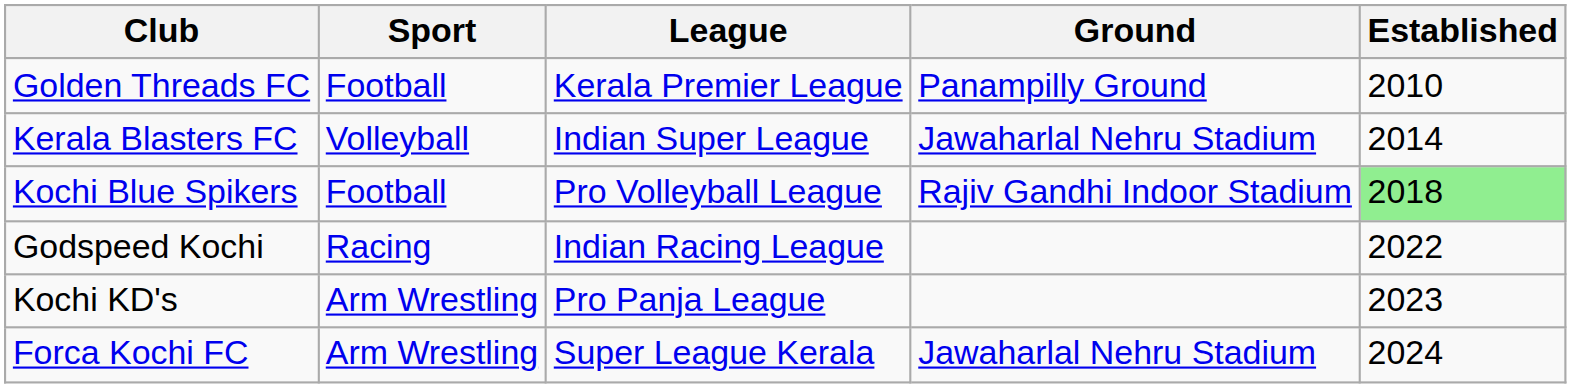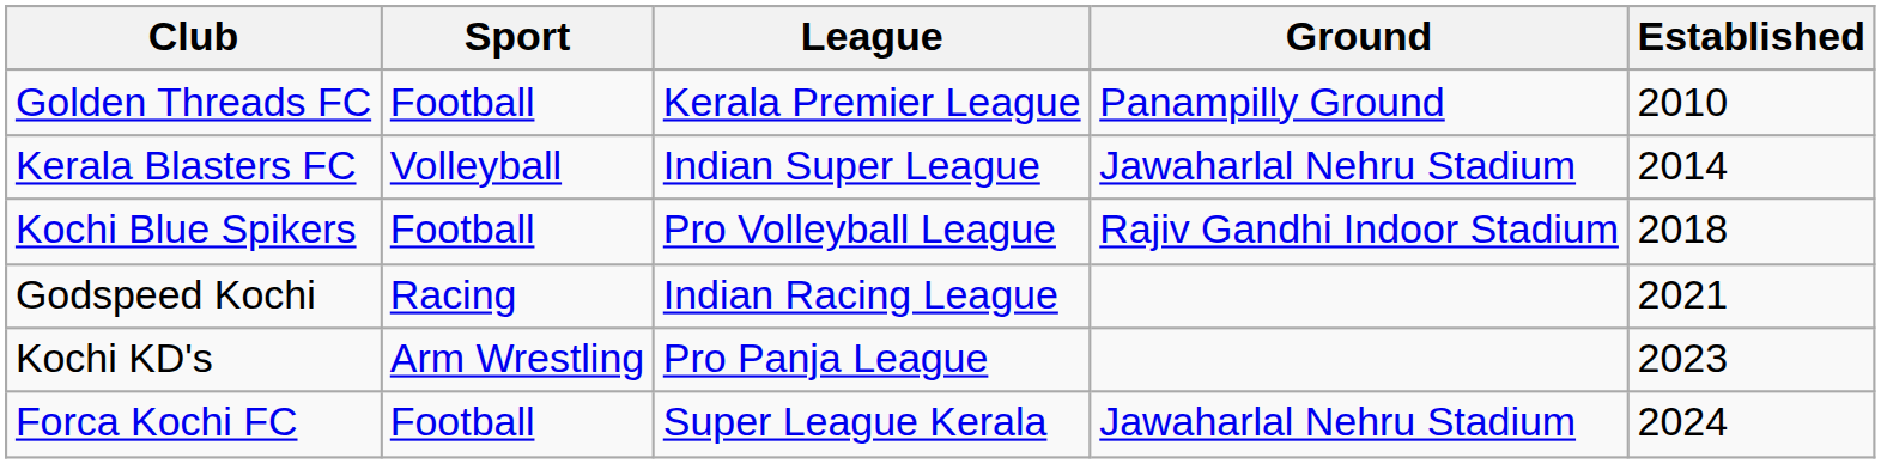 <table class="wikitable mw-collapsible">
 <tr>
 <th>Club</th>
 <th>Sport</th>
 <th>League</th>
 <th>Ground</th>
 <th>Established</th>
 </tr>
 <tr>
 <td><a href='#'>Golden Threads FC</a></td>
 <td><a href='#'>Football</a></td>
 <td><a href='#'>Kerala Premier League</a></td>
 <td><a href='#'>Panampilly Ground</a></td>
 <td>2010</td>
 </tr>
 <tr>
 <td><a href='#'>Kerala Blasters FC</a></td>
 <td><a href='#'>Volleyball</a></td>
 <td><a href='#'>Indian Super League</a></td>
 <td><a href='#'>Jawaharlal Nehru Stadium</a></td>
 <td>2014</td>
 </tr>
 <tr>
 <td><a href='#'>Kochi Blue Spikers</a></td>
 <td><a href='#'>Football</a></td>
 <td><a href='#'>Pro Volleyball League</a></td>
 <td><a href='#'>Rajiv Gandhi Indoor Stadium</a></td>
-<td style="background: lightgreen;">2018</td>
+<td>2018</td>
 </tr>
 <tr>
 <td>Godspeed Kochi</td>
 <td><a href='#'>Racing</a></td>
 <td><a href='#'>Indian Racing League</a></td>
 <td></td>
-<td>2022</td>
+<td>2021</td>
 </tr>
 <tr>
 <td>Kochi KD's</td>
 <td><a href='#'>Arm Wrestling</a></td>
 <td><a href='#'>Pro Panja League</a></td>
 <td></td>
 <td>2023</td>
 </tr>
 <tr>
 <td><a href='#'>Forca Kochi FC</a></td>
-<td><a href='#'>Arm Wrestling</a></td>
+<td><a href='#'>Football</a></td>
 <td><a href='#'>Super League Kerala</a></td>
 <td><a href='#'>Jawaharlal Nehru Stadium</a></td>
 <td>2024</td>
 </tr>
 </table>
